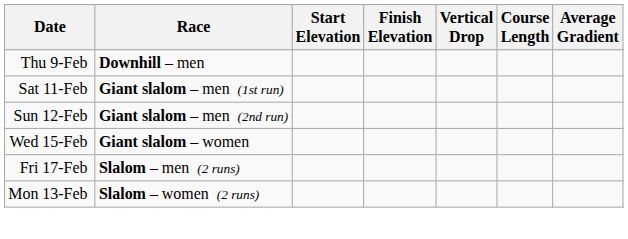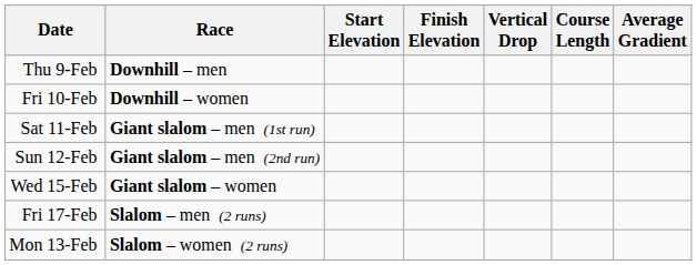 <table class=wikitable style="font-size:95%;">
 <tr bgcolor=lightgrey>
 <th>Date</th>
 <th>Race</th>
 <th>Start<br>Elevation</th>
 <th>Finish<br>Elevation</th>
 <th>Vertical<br>Drop</th>
 <th>Course<br>Length</th>
 <th>Average<br>Gradient</th>
 </tr>
 <tr>
 <td align=right>Thu 9-Feb </td>
 <td><strong>Downhill</strong> – men</td>
+<td> </td>
+<td> </td>
+<td> </td>
+<td> </td>
+<td align=center></td>
+</tr>
+<tr>
+<td align=right>Fri 10-Feb </td>
+<td><strong>Downhill</strong> – women</td>
 <td> </td>
 <td> </td>
 <td> </td>
 <td> </td>
 <td align=center></td>
 </tr>
 <tr>
 <td align=right>Sat 11-Feb </td>
 <td><strong>Giant slalom</strong> – men  <small><em>(1st run)</em></small></td>
 <td> </td>
 <td> </td>
 <td> </td>
 <td> </td>
 <td align=center></td>
 </tr>
 <tr>
 <td align=right>Sun 12-Feb </td>
 <td><strong>Giant slalom</strong> – men  <small><em>(2nd run)</em></small></td>
 <td> </td>
 <td> </td>
 <td> </td>
 <td> </td>
 <td align=center></td>
 </tr>
 <tr>
 <td align=right>Wed 15-Feb </td>
 <td><strong>Giant slalom</strong> – women</td>
 <td> </td>
 <td> </td>
 <td> </td>
 <td> </td>
 <td align=center></td>
 </tr>
 <tr>
 <td align=right>Fri 17-Feb </td>
 <td><strong>Slalom</strong> – men  <small><em>(2 runs)</em></small></td>
 <td> </td>
 <td> </td>
 <td> </td>
 <td> </td>
 <td align=center></td>
 </tr>
 <tr>
 <td align=right>Mon 13-Feb </td>
 <td><strong>Slalom</strong> – women  <small><em>(2 runs)</em></small></td>
 <td> </td>
 <td> </td>
 <td> </td>
 <td> </td>
 <td align=center></td>
 </tr>
 </table>
